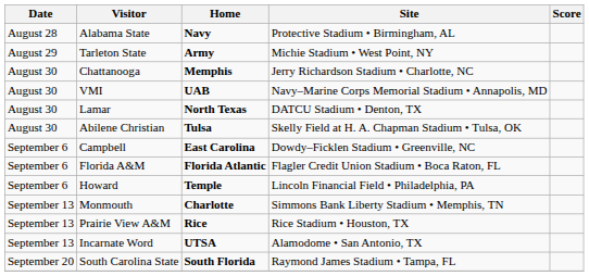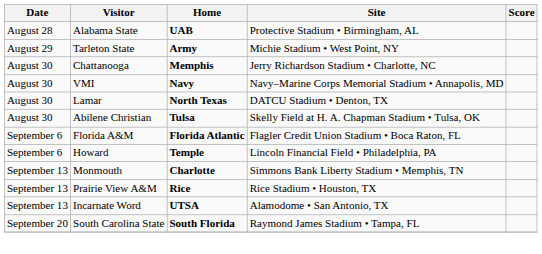 <table class="wikitable">
 <tr>
 <th>Date</th>
 <th>Visitor</th>
 <th>Home</th>
 <th>Site</th>
 <th>Score</th>
 </tr>
 <tr>
 <td>August 28</td>
 <td>Alabama State</td>
-<td><strong>Navy</strong></td>
+<td><strong>UAB</strong></td>
 <td>Protective Stadium • Birmingham, AL</td>
 <td> </td>
 </tr>
 <tr>
 <td>August 29</td>
 <td>Tarleton State</td>
 <td><strong>Army</strong></td>
 <td>Michie Stadium • West Point, NY</td>
 <td> </td>
 </tr>
 <tr>
 <td>August 30</td>
 <td>Chattanooga</td>
 <td><strong>Memphis</strong></td>
 <td>Jerry Richardson Stadium • Charlotte, NC</td>
 <td> </td>
 </tr>
 <tr>
 <td>August 30</td>
 <td>VMI</td>
-<td><strong>UAB</strong></td>
+<td><strong>Navy</strong></td>
 <td>Navy–Marine Corps Memorial Stadium • Annapolis, MD</td>
 <td> </td>
 </tr>
 <tr>
 <td>August 30</td>
 <td>Lamar</td>
 <td><strong>North Texas</strong></td>
 <td>DATCU Stadium • Denton, TX</td>
 <td> </td>
 </tr>
 <tr>
 <td>August 30</td>
 <td>Abilene Christian</td>
 <td><strong>Tulsa</strong></td>
 <td>Skelly Field at H. A. Chapman Stadium • Tulsa, OK</td>
-<td> </td>
-</tr>
-<tr>
-<td>September 6</td>
-<td>Campbell</td>
-<td><strong>East Carolina</strong></td>
-<td>Dowdy–Ficklen Stadium • Greenville, NC</td>
 <td> </td>
 </tr>
 <tr>
 <td>September 6</td>
 <td>Florida A&M</td>
 <td><strong>Florida Atlantic</strong></td>
 <td>Flagler Credit Union Stadium • Boca Raton, FL</td>
 <td> </td>
 </tr>
 <tr>
 <td>September 6</td>
 <td>Howard</td>
 <td><strong>Temple</strong></td>
 <td>Lincoln Financial Field • Philadelphia, PA</td>
 <td> </td>
 </tr>
 <tr>
 <td>September 13</td>
 <td>Monmouth</td>
 <td><strong>Charlotte</strong></td>
 <td>Simmons Bank Liberty Stadium • Memphis, TN</td>
 <td> </td>
 </tr>
 <tr>
 <td>September 13</td>
 <td>Prairie View A&M</td>
 <td><strong>Rice</strong></td>
 <td>Rice Stadium • Houston, TX</td>
 <td> </td>
 </tr>
 <tr>
 <td>September 13</td>
 <td>Incarnate Word</td>
 <td><strong>UTSA</strong></td>
 <td>Alamodome • San Antonio, TX</td>
 <td> </td>
 </tr>
 <tr>
 <td>September 20</td>
 <td>South Carolina State</td>
 <td><strong>South Florida</strong></td>
 <td>Raymond James Stadium • Tampa, FL</td>
 <td> </td>
 </tr>
 <tr>
 </tr>
 </table>
